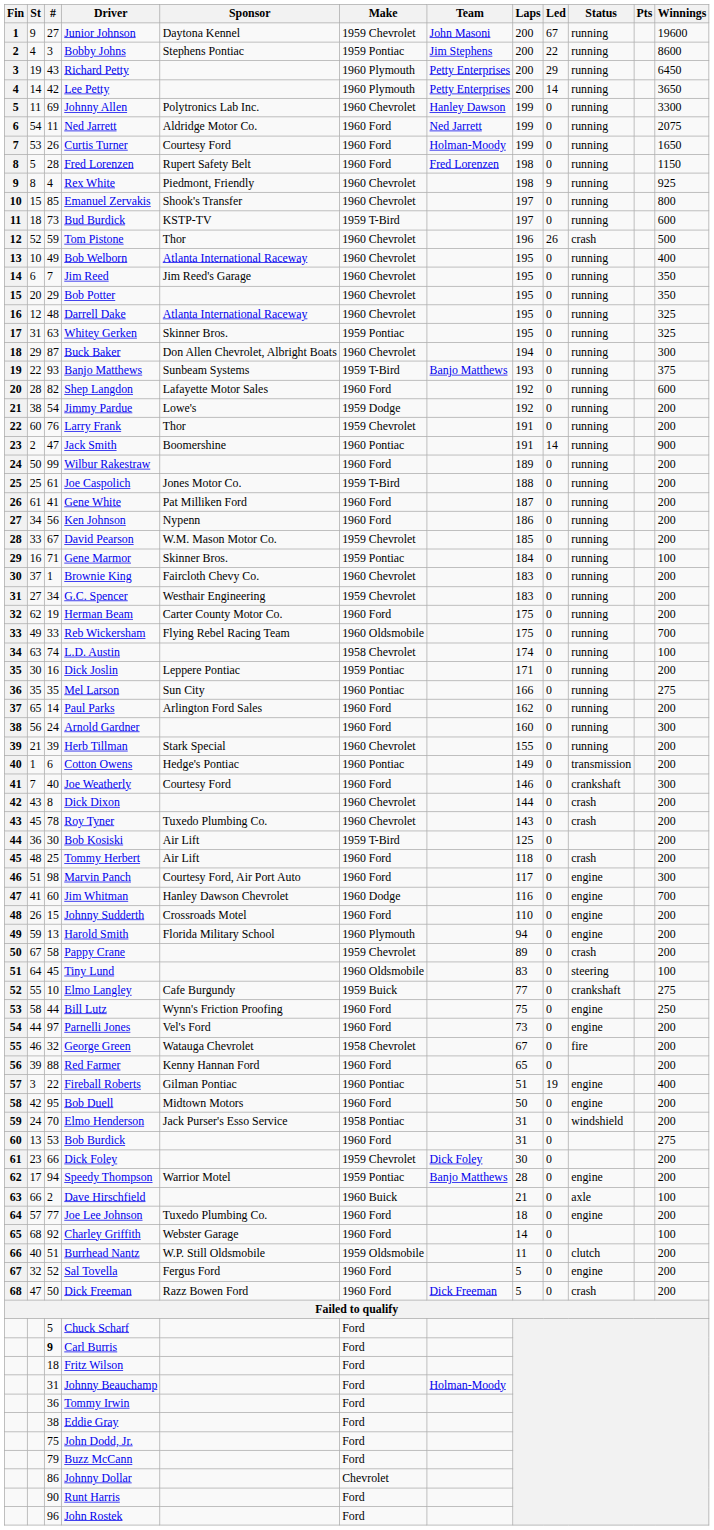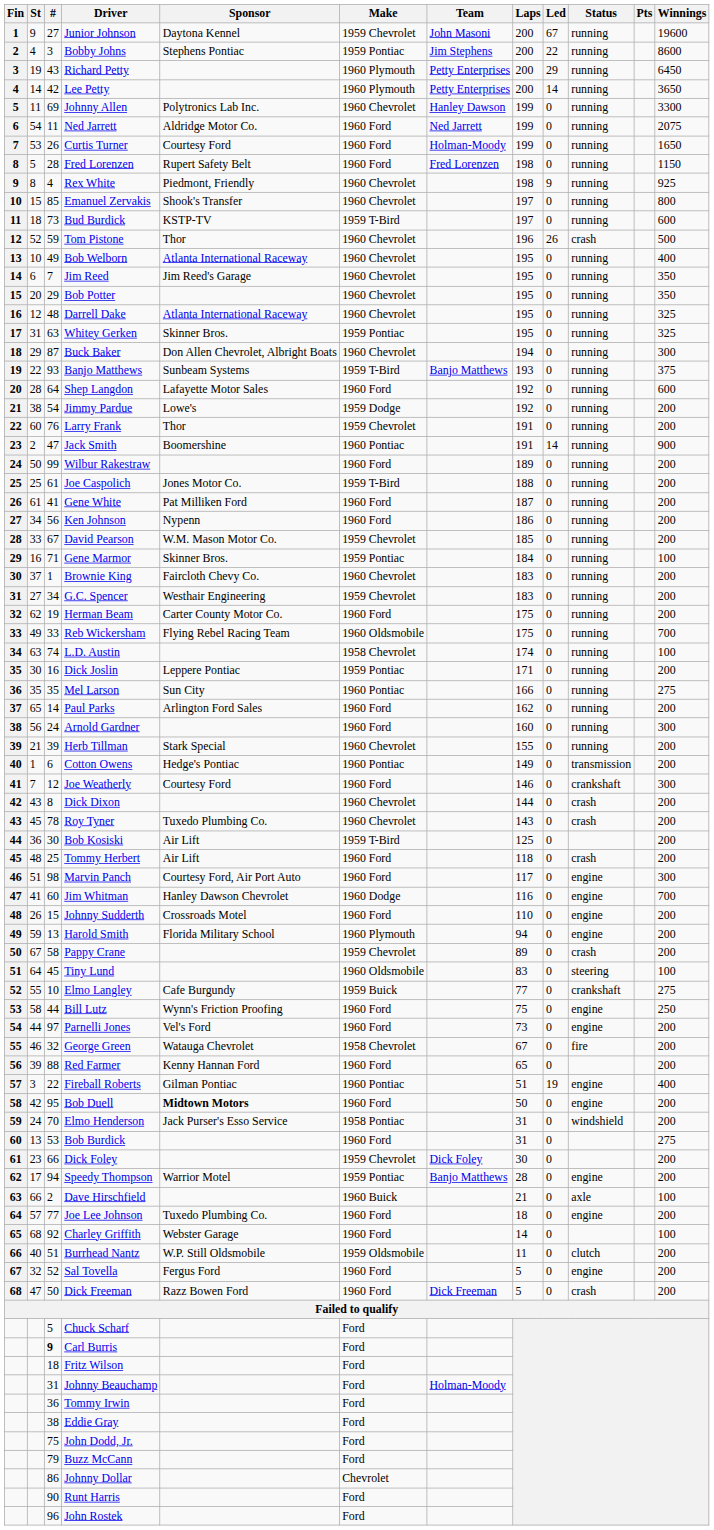 <table class="wikitable">
 <tr>
 <th>Fin</th>
 <th>St</th>
 <th>#</th>
 <th>Driver</th>
 <th>Sponsor</th>
 <th>Make</th>
 <th>Team</th>
 <th>Laps</th>
 <th>Led</th>
 <th>Status</th>
 <th>Pts</th>
 <th>Winnings</th>
 </tr>
 <tr>
 <th>1</th>
 <td>9</td>
 <td>27</td>
 <td><a href='#'>Junior Johnson</a></td>
 <td>Daytona Kennel</td>
 <td>1959 Chevrolet</td>
 <td><a href='#'>John Masoni</a></td>
 <td>200</td>
 <td>67</td>
 <td>running</td>
 <td></td>
 <td>19600</td>
 </tr>
 <tr>
 <th>2</th>
 <td>4</td>
 <td>3</td>
 <td><a href='#'>Bobby Johns</a></td>
 <td>Stephens Pontiac</td>
 <td>1959 Pontiac</td>
 <td><a href='#'>Jim Stephens</a></td>
 <td>200</td>
 <td>22</td>
 <td>running</td>
 <td></td>
 <td>8600</td>
 </tr>
 <tr>
 <th>3</th>
 <td>19</td>
 <td>43</td>
 <td><a href='#'>Richard Petty</a></td>
 <td></td>
 <td>1960 Plymouth</td>
 <td><a href='#'>Petty Enterprises</a></td>
 <td>200</td>
 <td>29</td>
 <td>running</td>
 <td></td>
 <td>6450</td>
 </tr>
 <tr>
 <th>4</th>
 <td>14</td>
 <td>42</td>
 <td><a href='#'>Lee Petty</a></td>
 <td></td>
 <td>1960 Plymouth</td>
 <td><a href='#'>Petty Enterprises</a></td>
 <td>200</td>
 <td>14</td>
 <td>running</td>
 <td></td>
 <td>3650</td>
 </tr>
 <tr>
 <th>5</th>
 <td>11</td>
 <td>69</td>
 <td><a href='#'>Johnny Allen</a></td>
 <td>Polytronics Lab Inc.</td>
 <td>1960 Chevrolet</td>
 <td><a href='#'>Hanley Dawson</a></td>
 <td>199</td>
 <td>0</td>
 <td>running</td>
 <td></td>
 <td>3300</td>
 </tr>
 <tr>
 <th>6</th>
 <td>54</td>
 <td>11</td>
 <td><a href='#'>Ned Jarrett</a></td>
 <td>Aldridge Motor Co.</td>
 <td>1960 Ford</td>
 <td><a href='#'>Ned Jarrett</a></td>
 <td>199</td>
 <td>0</td>
 <td>running</td>
 <td></td>
 <td>2075</td>
 </tr>
 <tr>
 <th>7</th>
 <td>53</td>
 <td>26</td>
 <td><a href='#'>Curtis Turner</a></td>
 <td>Courtesy Ford</td>
 <td>1960 Ford</td>
 <td><a href='#'>Holman-Moody</a></td>
 <td>199</td>
 <td>0</td>
 <td>running</td>
 <td></td>
 <td>1650</td>
 </tr>
 <tr>
 <th>8</th>
 <td>5</td>
 <td>28</td>
 <td><a href='#'>Fred Lorenzen</a></td>
 <td>Rupert Safety Belt</td>
 <td>1960 Ford</td>
 <td><a href='#'>Fred Lorenzen</a></td>
 <td>198</td>
 <td>0</td>
 <td>running</td>
 <td></td>
 <td>1150</td>
 </tr>
 <tr>
 <th>9</th>
 <td>8</td>
 <td>4</td>
 <td><a href='#'>Rex White</a></td>
 <td>Piedmont, Friendly</td>
 <td>1960 Chevrolet</td>
 <td></td>
 <td>198</td>
 <td>9</td>
 <td>running</td>
 <td></td>
 <td>925</td>
 </tr>
 <tr>
 <th>10</th>
 <td>15</td>
 <td>85</td>
 <td><a href='#'>Emanuel Zervakis</a></td>
 <td>Shook's Transfer</td>
 <td>1960 Chevrolet</td>
 <td></td>
 <td>197</td>
 <td>0</td>
 <td>running</td>
 <td></td>
 <td>800</td>
 </tr>
 <tr>
 <th>11</th>
 <td>18</td>
 <td>73</td>
 <td><a href='#'>Bud Burdick</a></td>
 <td>KSTP-TV</td>
 <td>1959 T-Bird</td>
 <td></td>
 <td>197</td>
 <td>0</td>
 <td>running</td>
 <td></td>
 <td>600</td>
 </tr>
 <tr>
 <th>12</th>
 <td>52</td>
 <td>59</td>
 <td><a href='#'>Tom Pistone</a></td>
 <td>Thor</td>
 <td>1960 Chevrolet</td>
 <td></td>
 <td>196</td>
 <td>26</td>
 <td>crash</td>
 <td></td>
 <td>500</td>
 </tr>
 <tr>
 <th>13</th>
 <td>10</td>
 <td>49</td>
 <td><a href='#'>Bob Welborn</a></td>
 <td><a href='#'>Atlanta International Raceway</a></td>
 <td>1960 Chevrolet</td>
 <td></td>
 <td>195</td>
 <td>0</td>
 <td>running</td>
 <td></td>
 <td>400</td>
 </tr>
 <tr>
 <th>14</th>
 <td>6</td>
 <td>7</td>
 <td><a href='#'>Jim Reed</a></td>
 <td>Jim Reed's Garage</td>
 <td>1960 Chevrolet</td>
 <td></td>
 <td>195</td>
 <td>0</td>
 <td>running</td>
 <td></td>
 <td>350</td>
 </tr>
 <tr>
 <th>15</th>
 <td>20</td>
 <td>29</td>
 <td><a href='#'>Bob Potter</a></td>
 <td></td>
 <td>1960 Chevrolet</td>
 <td></td>
 <td>195</td>
 <td>0</td>
 <td>running</td>
 <td></td>
 <td>350</td>
 </tr>
 <tr>
 <th>16</th>
 <td>12</td>
 <td>48</td>
 <td><a href='#'>Darrell Dake</a></td>
 <td><a href='#'>Atlanta International Raceway</a></td>
 <td>1960 Chevrolet</td>
 <td></td>
 <td>195</td>
 <td>0</td>
 <td>running</td>
 <td></td>
 <td>325</td>
 </tr>
 <tr>
 <th>17</th>
 <td>31</td>
 <td>63</td>
 <td><a href='#'>Whitey Gerken</a></td>
 <td>Skinner Bros.</td>
 <td>1959 Pontiac</td>
 <td></td>
 <td>195</td>
 <td>0</td>
 <td>running</td>
 <td></td>
 <td>325</td>
 </tr>
 <tr>
 <th>18</th>
 <td>29</td>
 <td>87</td>
 <td><a href='#'>Buck Baker</a></td>
 <td>Don Allen Chevrolet, Albright Boats</td>
 <td>1960 Chevrolet</td>
 <td></td>
 <td>194</td>
 <td>0</td>
 <td>running</td>
 <td></td>
 <td>300</td>
 </tr>
 <tr>
 <th>19</th>
 <td>22</td>
 <td>93</td>
 <td><a href='#'>Banjo Matthews</a></td>
 <td>Sunbeam Systems</td>
 <td>1959 T-Bird</td>
 <td><a href='#'>Banjo Matthews</a></td>
 <td>193</td>
 <td>0</td>
 <td>running</td>
 <td></td>
 <td>375</td>
 </tr>
 <tr>
 <th>20</th>
 <td>28</td>
-<td>82</td>
+<td>64</td>
 <td><a href='#'>Shep Langdon</a></td>
 <td>Lafayette Motor Sales</td>
 <td>1960 Ford</td>
 <td></td>
 <td>192</td>
 <td>0</td>
 <td>running</td>
 <td></td>
 <td>600</td>
 </tr>
 <tr>
 <th>21</th>
 <td>38</td>
 <td>54</td>
 <td><a href='#'>Jimmy Pardue</a></td>
 <td>Lowe's</td>
 <td>1959 Dodge</td>
 <td></td>
 <td>192</td>
 <td>0</td>
 <td>running</td>
 <td></td>
 <td>200</td>
 </tr>
 <tr>
 <th>22</th>
 <td>60</td>
 <td>76</td>
 <td><a href='#'>Larry Frank</a></td>
 <td>Thor</td>
 <td>1959 Chevrolet</td>
 <td></td>
 <td>191</td>
 <td>0</td>
 <td>running</td>
 <td></td>
 <td>200</td>
 </tr>
 <tr>
 <th>23</th>
 <td>2</td>
 <td>47</td>
 <td><a href='#'>Jack Smith</a></td>
 <td>Boomershine</td>
 <td>1960 Pontiac</td>
 <td></td>
 <td>191</td>
 <td>14</td>
 <td>running</td>
 <td></td>
 <td>900</td>
 </tr>
 <tr>
 <th>24</th>
 <td>50</td>
 <td>99</td>
 <td><a href='#'>Wilbur Rakestraw</a></td>
 <td></td>
 <td>1960 Ford</td>
 <td></td>
 <td>189</td>
 <td>0</td>
 <td>running</td>
 <td></td>
 <td>200</td>
 </tr>
 <tr>
 <th>25</th>
 <td>25</td>
 <td>61</td>
 <td><a href='#'>Joe Caspolich</a></td>
 <td>Jones Motor Co.</td>
 <td>1959 T-Bird</td>
 <td></td>
 <td>188</td>
 <td>0</td>
 <td>running</td>
 <td></td>
 <td>200</td>
 </tr>
 <tr>
 <th>26</th>
 <td>61</td>
 <td>41</td>
 <td><a href='#'>Gene White</a></td>
 <td>Pat Milliken Ford</td>
 <td>1960 Ford</td>
 <td></td>
 <td>187</td>
 <td>0</td>
 <td>running</td>
 <td></td>
 <td>200</td>
 </tr>
 <tr>
 <th>27</th>
 <td>34</td>
 <td>56</td>
 <td><a href='#'>Ken Johnson</a></td>
 <td>Nypenn</td>
 <td>1960 Ford</td>
 <td></td>
 <td>186</td>
 <td>0</td>
 <td>running</td>
 <td></td>
 <td>200</td>
 </tr>
 <tr>
 <th>28</th>
 <td>33</td>
 <td>67</td>
 <td><a href='#'>David Pearson</a></td>
 <td>W.M. Mason Motor Co.</td>
 <td>1959 Chevrolet</td>
 <td></td>
 <td>185</td>
 <td>0</td>
 <td>running</td>
 <td></td>
 <td>200</td>
 </tr>
 <tr>
 <th>29</th>
 <td>16</td>
 <td>71</td>
 <td><a href='#'>Gene Marmor</a></td>
 <td>Skinner Bros.</td>
 <td>1959 Pontiac</td>
 <td></td>
 <td>184</td>
 <td>0</td>
 <td>running</td>
 <td></td>
 <td>100</td>
 </tr>
 <tr>
 <th>30</th>
 <td>37</td>
 <td>1</td>
 <td><a href='#'>Brownie King</a></td>
 <td>Faircloth Chevy Co.</td>
 <td>1960 Chevrolet</td>
 <td></td>
 <td>183</td>
 <td>0</td>
 <td>running</td>
 <td></td>
 <td>200</td>
 </tr>
 <tr>
 <th>31</th>
 <td>27</td>
 <td>34</td>
 <td><a href='#'>G.C. Spencer</a></td>
 <td>Westhair Engineering</td>
 <td>1959 Chevrolet</td>
 <td></td>
 <td>183</td>
 <td>0</td>
 <td>running</td>
 <td></td>
 <td>200</td>
 </tr>
 <tr>
 <th>32</th>
 <td>62</td>
 <td>19</td>
 <td><a href='#'>Herman Beam</a></td>
 <td>Carter County Motor Co.</td>
 <td>1960 Ford</td>
 <td></td>
 <td>175</td>
 <td>0</td>
 <td>running</td>
 <td></td>
 <td>200</td>
 </tr>
 <tr>
 <th>33</th>
 <td>49</td>
 <td>33</td>
 <td><a href='#'>Reb Wickersham</a></td>
 <td>Flying Rebel Racing Team</td>
 <td>1960 Oldsmobile</td>
 <td></td>
 <td>175</td>
 <td>0</td>
 <td>running</td>
 <td></td>
 <td>700</td>
 </tr>
 <tr>
 <th>34</th>
 <td>63</td>
 <td>74</td>
 <td><a href='#'>L.D. Austin</a></td>
 <td></td>
 <td>1958 Chevrolet</td>
 <td></td>
 <td>174</td>
 <td>0</td>
 <td>running</td>
 <td></td>
 <td>100</td>
 </tr>
 <tr>
 <th>35</th>
 <td>30</td>
 <td>16</td>
 <td><a href='#'>Dick Joslin</a></td>
 <td>Leppere Pontiac</td>
 <td>1959 Pontiac</td>
 <td></td>
 <td>171</td>
 <td>0</td>
 <td>running</td>
 <td></td>
 <td>200</td>
 </tr>
 <tr>
 <th>36</th>
 <td>35</td>
 <td>35</td>
 <td><a href='#'>Mel Larson</a></td>
 <td>Sun City</td>
 <td>1960 Pontiac</td>
 <td></td>
 <td>166</td>
 <td>0</td>
 <td>running</td>
 <td></td>
 <td>275</td>
 </tr>
 <tr>
 <th>37</th>
 <td>65</td>
 <td>14</td>
 <td><a href='#'>Paul Parks</a></td>
 <td>Arlington Ford Sales</td>
 <td>1960 Ford</td>
 <td></td>
 <td>162</td>
 <td>0</td>
 <td>running</td>
 <td></td>
 <td>200</td>
 </tr>
 <tr>
 <th>38</th>
 <td>56</td>
 <td>24</td>
 <td><a href='#'>Arnold Gardner</a></td>
 <td></td>
 <td>1960 Ford</td>
 <td></td>
 <td>160</td>
 <td>0</td>
 <td>running</td>
 <td></td>
 <td>300</td>
 </tr>
 <tr>
 <th>39</th>
 <td>21</td>
 <td>39</td>
 <td><a href='#'>Herb Tillman</a></td>
 <td>Stark Special</td>
 <td>1960 Chevrolet</td>
 <td></td>
 <td>155</td>
 <td>0</td>
 <td>running</td>
 <td></td>
 <td>200</td>
 </tr>
 <tr>
 <th>40</th>
 <td>1</td>
 <td>6</td>
 <td><a href='#'>Cotton Owens</a></td>
 <td>Hedge's Pontiac</td>
 <td>1960 Pontiac</td>
 <td></td>
 <td>149</td>
 <td>0</td>
 <td>transmission</td>
 <td></td>
 <td>200</td>
 </tr>
 <tr>
 <th>41</th>
 <td>7</td>
-<td>40</td>
+<td>12</td>
 <td><a href='#'>Joe Weatherly</a></td>
 <td>Courtesy Ford</td>
 <td>1960 Ford</td>
 <td></td>
 <td>146</td>
 <td>0</td>
 <td>crankshaft</td>
 <td></td>
 <td>300</td>
 </tr>
 <tr>
 <th>42</th>
 <td>43</td>
 <td>8</td>
 <td><a href='#'>Dick Dixon</a></td>
 <td></td>
 <td>1960 Chevrolet</td>
 <td></td>
 <td>144</td>
 <td>0</td>
 <td>crash</td>
 <td></td>
 <td>200</td>
 </tr>
 <tr>
 <th>43</th>
 <td>45</td>
 <td>78</td>
 <td><a href='#'>Roy Tyner</a></td>
 <td>Tuxedo Plumbing Co.</td>
 <td>1960 Chevrolet</td>
 <td></td>
 <td>143</td>
 <td>0</td>
 <td>crash</td>
 <td></td>
 <td>200</td>
 </tr>
 <tr>
 <th>44</th>
 <td>36</td>
 <td>30</td>
 <td><a href='#'>Bob Kosiski</a></td>
 <td>Air Lift</td>
 <td>1959 T-Bird</td>
 <td></td>
 <td>125</td>
 <td>0</td>
 <td></td>
 <td></td>
 <td>200</td>
 </tr>
 <tr>
 <th>45</th>
 <td>48</td>
 <td>25</td>
 <td><a href='#'>Tommy Herbert</a></td>
 <td>Air Lift</td>
 <td>1960 Ford</td>
 <td></td>
 <td>118</td>
 <td>0</td>
 <td>crash</td>
 <td></td>
 <td>200</td>
 </tr>
 <tr>
 <th>46</th>
 <td>51</td>
 <td>98</td>
 <td><a href='#'>Marvin Panch</a></td>
 <td>Courtesy Ford, Air Port Auto</td>
 <td>1960 Ford</td>
 <td></td>
 <td>117</td>
 <td>0</td>
 <td>engine</td>
 <td></td>
 <td>300</td>
 </tr>
 <tr>
 <th>47</th>
 <td>41</td>
 <td>60</td>
 <td><a href='#'>Jim Whitman</a></td>
 <td>Hanley Dawson Chevrolet</td>
 <td>1960 Dodge</td>
 <td></td>
 <td>116</td>
 <td>0</td>
 <td>engine</td>
 <td></td>
 <td>700</td>
 </tr>
 <tr>
 <th>48</th>
 <td>26</td>
 <td>15</td>
 <td><a href='#'>Johnny Sudderth</a></td>
 <td>Crossroads Motel</td>
 <td>1960 Ford</td>
 <td></td>
 <td>110</td>
 <td>0</td>
 <td>engine</td>
 <td></td>
 <td>200</td>
 </tr>
 <tr>
 <th>49</th>
 <td>59</td>
 <td>13</td>
 <td><a href='#'>Harold Smith</a></td>
 <td>Florida Military School</td>
 <td>1960 Plymouth</td>
 <td></td>
 <td>94</td>
 <td>0</td>
 <td>engine</td>
 <td></td>
 <td>200</td>
 </tr>
 <tr>
 <th>50</th>
 <td>67</td>
 <td>58</td>
 <td><a href='#'>Pappy Crane</a></td>
 <td></td>
 <td>1959 Chevrolet</td>
 <td></td>
 <td>89</td>
 <td>0</td>
 <td>crash</td>
 <td></td>
 <td>200</td>
 </tr>
 <tr>
 <th>51</th>
 <td>64</td>
 <td>45</td>
 <td><a href='#'>Tiny Lund</a></td>
 <td></td>
 <td>1960 Oldsmobile</td>
 <td></td>
 <td>83</td>
 <td>0</td>
 <td>steering</td>
 <td></td>
 <td>100</td>
 </tr>
 <tr>
 <th>52</th>
 <td>55</td>
 <td>10</td>
 <td><a href='#'>Elmo Langley</a></td>
 <td>Cafe Burgundy</td>
 <td>1959 Buick</td>
 <td></td>
 <td>77</td>
 <td>0</td>
 <td>crankshaft</td>
 <td></td>
 <td>275</td>
 </tr>
 <tr>
 <th>53</th>
 <td>58</td>
 <td>44</td>
 <td><a href='#'>Bill Lutz</a></td>
 <td>Wynn's Friction Proofing</td>
 <td>1960 Ford</td>
 <td></td>
 <td>75</td>
 <td>0</td>
 <td>engine</td>
 <td></td>
 <td>250</td>
 </tr>
 <tr>
 <th>54</th>
 <td>44</td>
 <td>97</td>
 <td><a href='#'>Parnelli Jones</a></td>
 <td>Vel's Ford</td>
 <td>1960 Ford</td>
 <td></td>
 <td>73</td>
 <td>0</td>
 <td>engine</td>
 <td></td>
 <td>200</td>
 </tr>
 <tr>
 <th>55</th>
 <td>46</td>
 <td>32</td>
 <td><a href='#'>George Green</a></td>
 <td>Watauga Chevrolet</td>
 <td>1958 Chevrolet</td>
 <td></td>
 <td>67</td>
 <td>0</td>
 <td>fire</td>
 <td></td>
 <td>200</td>
 </tr>
 <tr>
 <th>56</th>
 <td>39</td>
 <td>88</td>
 <td><a href='#'>Red Farmer</a></td>
 <td>Kenny Hannan Ford</td>
 <td>1960 Ford</td>
 <td></td>
 <td>65</td>
 <td>0</td>
 <td></td>
 <td></td>
 <td>200</td>
 </tr>
 <tr>
 <th>57</th>
 <td>3</td>
 <td>22</td>
 <td><a href='#'>Fireball Roberts</a></td>
 <td>Gilman Pontiac</td>
 <td>1960 Pontiac</td>
 <td></td>
 <td>51</td>
 <td>19</td>
 <td>engine</td>
 <td></td>
 <td>400</td>
 </tr>
 <tr>
 <th>58</th>
 <td>42</td>
 <td>95</td>
 <td><a href='#'>Bob Duell</a></td>
-<td>Midtown Motors</td>
+<td><strong>Midtown Motors</strong></td>
 <td>1960 Ford</td>
 <td></td>
 <td>50</td>
 <td>0</td>
 <td>engine</td>
 <td></td>
 <td>200</td>
 </tr>
 <tr>
 <th>59</th>
 <td>24</td>
 <td>70</td>
 <td><a href='#'>Elmo Henderson</a></td>
 <td>Jack Purser's Esso Service</td>
 <td>1958 Pontiac</td>
 <td></td>
 <td>31</td>
 <td>0</td>
 <td>windshield</td>
 <td></td>
 <td>200</td>
 </tr>
 <tr>
 <th>60</th>
 <td>13</td>
 <td>53</td>
 <td><a href='#'>Bob Burdick</a></td>
 <td></td>
 <td>1960 Ford</td>
 <td></td>
 <td>31</td>
 <td>0</td>
 <td></td>
 <td></td>
 <td>275</td>
 </tr>
 <tr>
 <th>61</th>
 <td>23</td>
 <td>66</td>
 <td><a href='#'>Dick Foley</a></td>
 <td></td>
 <td>1959 Chevrolet</td>
 <td><a href='#'>Dick Foley</a></td>
 <td>30</td>
 <td>0</td>
 <td></td>
 <td></td>
 <td>200</td>
 </tr>
 <tr>
 <th>62</th>
 <td>17</td>
 <td>94</td>
 <td><a href='#'>Speedy Thompson</a></td>
 <td>Warrior Motel</td>
 <td>1959 Pontiac</td>
 <td><a href='#'>Banjo Matthews</a></td>
 <td>28</td>
 <td>0</td>
 <td>engine</td>
 <td></td>
 <td>200</td>
 </tr>
 <tr>
 <th>63</th>
 <td>66</td>
 <td>2</td>
 <td><a href='#'>Dave Hirschfield</a></td>
 <td></td>
 <td>1960 Buick</td>
 <td></td>
 <td>21</td>
 <td>0</td>
 <td>axle</td>
 <td></td>
 <td>100</td>
 </tr>
 <tr>
 <th>64</th>
 <td>57</td>
 <td>77</td>
 <td><a href='#'>Joe Lee Johnson</a></td>
 <td>Tuxedo Plumbing Co.</td>
 <td>1960 Ford</td>
 <td></td>
 <td>18</td>
 <td>0</td>
 <td>engine</td>
 <td></td>
 <td>200</td>
 </tr>
 <tr>
 <th>65</th>
 <td>68</td>
 <td>92</td>
 <td><a href='#'>Charley Griffith</a></td>
 <td>Webster Garage</td>
 <td>1960 Ford</td>
 <td></td>
 <td>14</td>
 <td>0</td>
 <td></td>
 <td></td>
 <td>100</td>
 </tr>
 <tr>
 <th>66</th>
 <td>40</td>
 <td>51</td>
 <td><a href='#'>Burrhead Nantz</a></td>
 <td>W.P. Still Oldsmobile</td>
 <td>1959 Oldsmobile</td>
 <td></td>
 <td>11</td>
 <td>0</td>
 <td>clutch</td>
 <td></td>
 <td>200</td>
 </tr>
 <tr>
 <th>67</th>
 <td>32</td>
 <td>52</td>
 <td><a href='#'>Sal Tovella</a></td>
 <td>Fergus Ford</td>
 <td>1960 Ford</td>
 <td></td>
 <td>5</td>
 <td>0</td>
 <td>engine</td>
 <td></td>
 <td>200</td>
 </tr>
 <tr>
 <th>68</th>
 <td>47</td>
 <td>50</td>
 <td><a href='#'>Dick Freeman</a></td>
 <td>Razz Bowen Ford</td>
 <td>1960 Ford</td>
 <td><a href='#'>Dick Freeman</a></td>
 <td>5</td>
 <td>0</td>
 <td>crash</td>
 <td></td>
 <td>200</td>
 </tr>
 <tr>
 <th colspan="12">Failed to qualify</th>
 </tr>
 <tr>
 <td></td>
 <td></td>
 <td>5</td>
 <td><a href='#'>Chuck Scharf</a></td>
 <td></td>
 <td>Ford</td>
 <td></td>
 <th colspan="5" rowspan="11"></th>
 </tr>
 <tr>
 <td></td>
 <td></td>
 <td><strong>9</strong></td>
 <td><a href='#'>Carl Burris</a></td>
 <td></td>
 <td>Ford</td>
 <td></td>
 </tr>
 <tr>
 <td></td>
 <td></td>
 <td>18</td>
 <td><a href='#'>Fritz Wilson</a></td>
 <td></td>
 <td>Ford</td>
 <td></td>
 </tr>
 <tr>
 <td></td>
 <td></td>
 <td>31</td>
 <td><a href='#'>Johnny Beauchamp</a></td>
 <td></td>
 <td>Ford</td>
 <td><a href='#'>Holman-Moody</a></td>
 </tr>
 <tr>
 <td></td>
 <td></td>
 <td>36</td>
 <td><a href='#'>Tommy Irwin</a></td>
 <td></td>
 <td>Ford</td>
 <td></td>
 </tr>
 <tr>
 <td></td>
 <td></td>
 <td>38</td>
 <td><a href='#'>Eddie Gray</a></td>
 <td></td>
 <td>Ford</td>
 <td></td>
 </tr>
 <tr>
 <td></td>
 <td></td>
 <td>75</td>
 <td><a href='#'>John Dodd, Jr.</a></td>
 <td></td>
 <td>Ford</td>
 <td></td>
 </tr>
 <tr>
 <td></td>
 <td></td>
 <td>79</td>
 <td><a href='#'>Buzz McCann</a></td>
 <td></td>
 <td>Ford</td>
 <td></td>
 </tr>
 <tr>
 <td></td>
 <td></td>
 <td>86</td>
 <td><a href='#'>Johnny Dollar</a></td>
 <td></td>
 <td>Chevrolet</td>
 <td></td>
 </tr>
 <tr>
 <td></td>
 <td></td>
 <td>90</td>
 <td><a href='#'>Runt Harris</a></td>
 <td></td>
 <td>Ford</td>
 <td></td>
 </tr>
 <tr>
 <td></td>
 <td></td>
 <td>96</td>
 <td><a href='#'>John Rostek</a></td>
 <td></td>
 <td>Ford</td>
 <td></td>
 </tr>
 </table>
